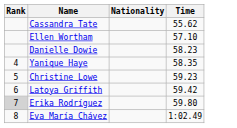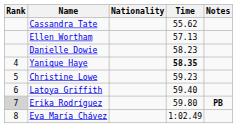 <table class="wikitable sortable" style="text-align:center">
 <tr>
 <th>Rank</th>
 <th>Name</th>
 <th>Nationality</th>
 <th>Time</th>
+<th>Notes</th>
 </tr>
 <tr>
 <td></td>
 <td align=left><a href='#'>Cassandra Tate</a></td>
 <td align=left></td>
 <td>55.62</td>
+<td></td>
 </tr>
 <tr>
 <td></td>
 <td align=left><a href='#'>Ellen Wortham</a></td>
 <td align=left></td>
-<td>57.10</td>
+<td>57.13</td>
+<td></td>
 </tr>
 <tr>
 <td></td>
 <td align=left><a href='#'>Danielle Dowie</a></td>
 <td align=left></td>
 <td>58.23</td>
+<td></td>
 </tr>
 <tr>
 <td>4</td>
 <td align=left><a href='#'>Yanique Haye</a></td>
 <td align=left></td>
-<td>58.35</td>
+<td><strong>58.35</strong></td>
+<td></td>
 </tr>
 <tr>
 <td>5</td>
 <td align=left><a href='#'>Christine Lowe</a></td>
 <td align=left></td>
 <td>59.23</td>
+<td></td>
 </tr>
 <tr>
 <td>6</td>
 <td align=left><a href='#'>Latoya Griffith</a></td>
 <td align=left></td>
-<td>59.42</td>
+<td>59.40</td>
+<td></td>
 </tr>
 <tr>
 <td style="background: lightgrey;">7</td>
 <td align=left><a href='#'>Erika Rodríguez</a></td>
 <td align=left></td>
 <td>59.80</td>
+<td><strong>PB</strong></td>
 </tr>
 <tr>
 <td>8</td>
 <td align=left><a href='#'>Eva María Chávez</a></td>
 <td align=left></td>
 <td>1:02.49</td>
+<td></td>
 </tr>
 </table>
